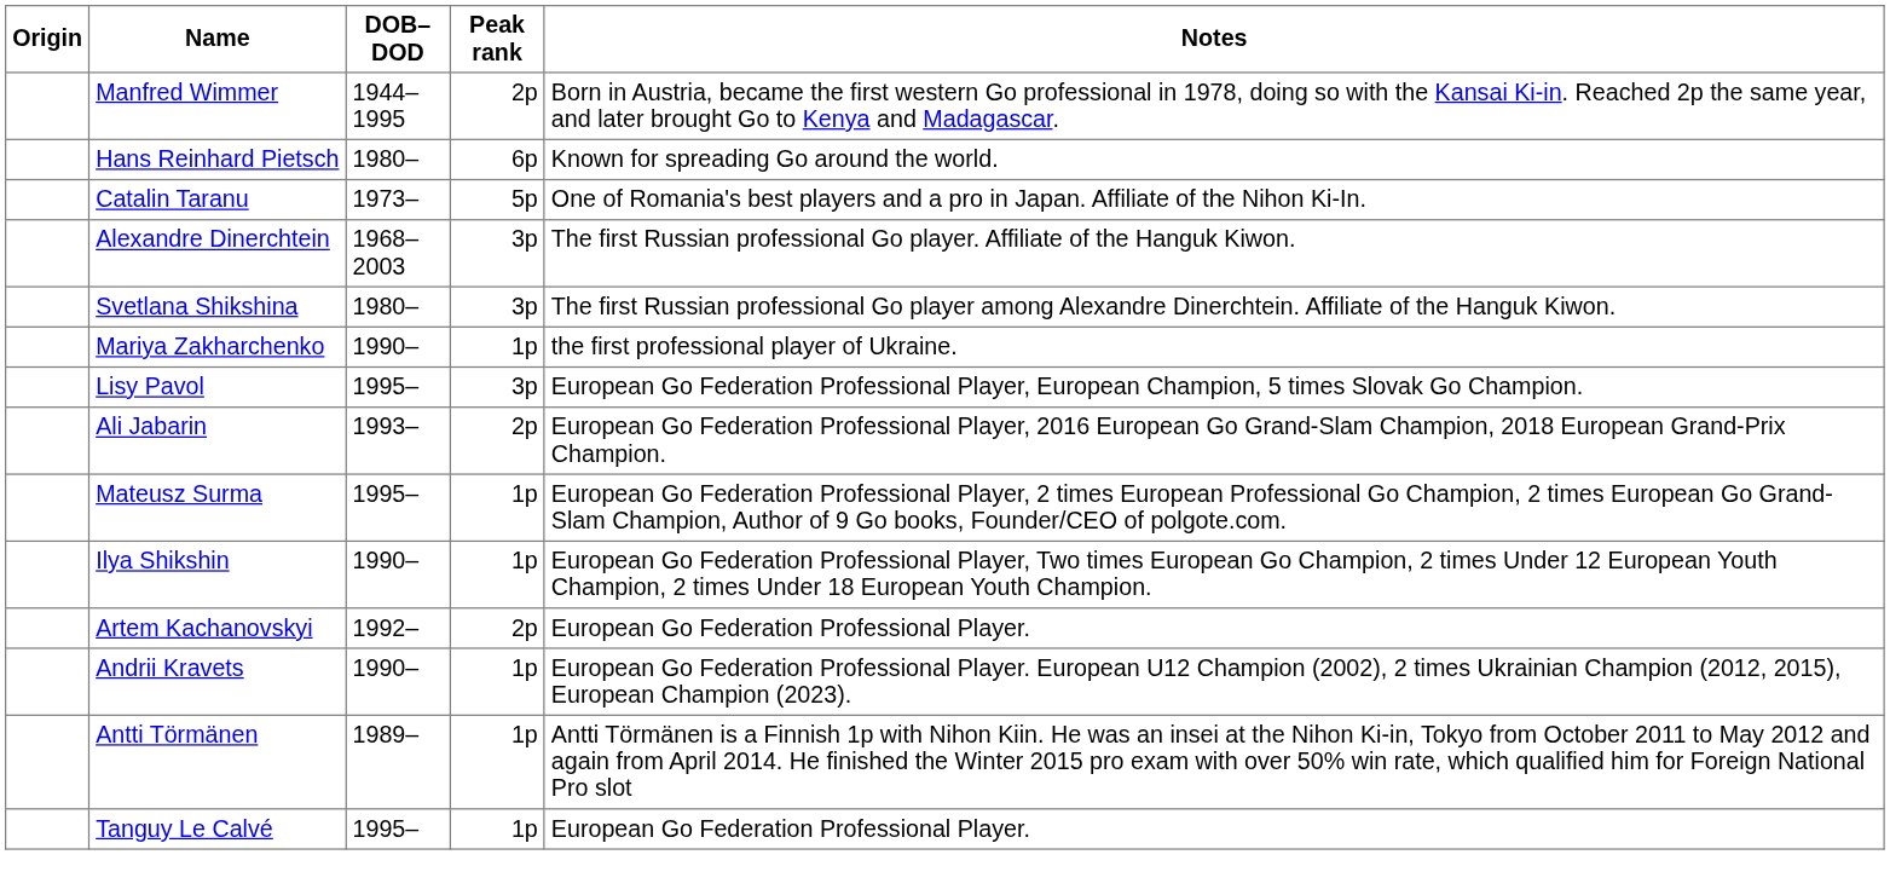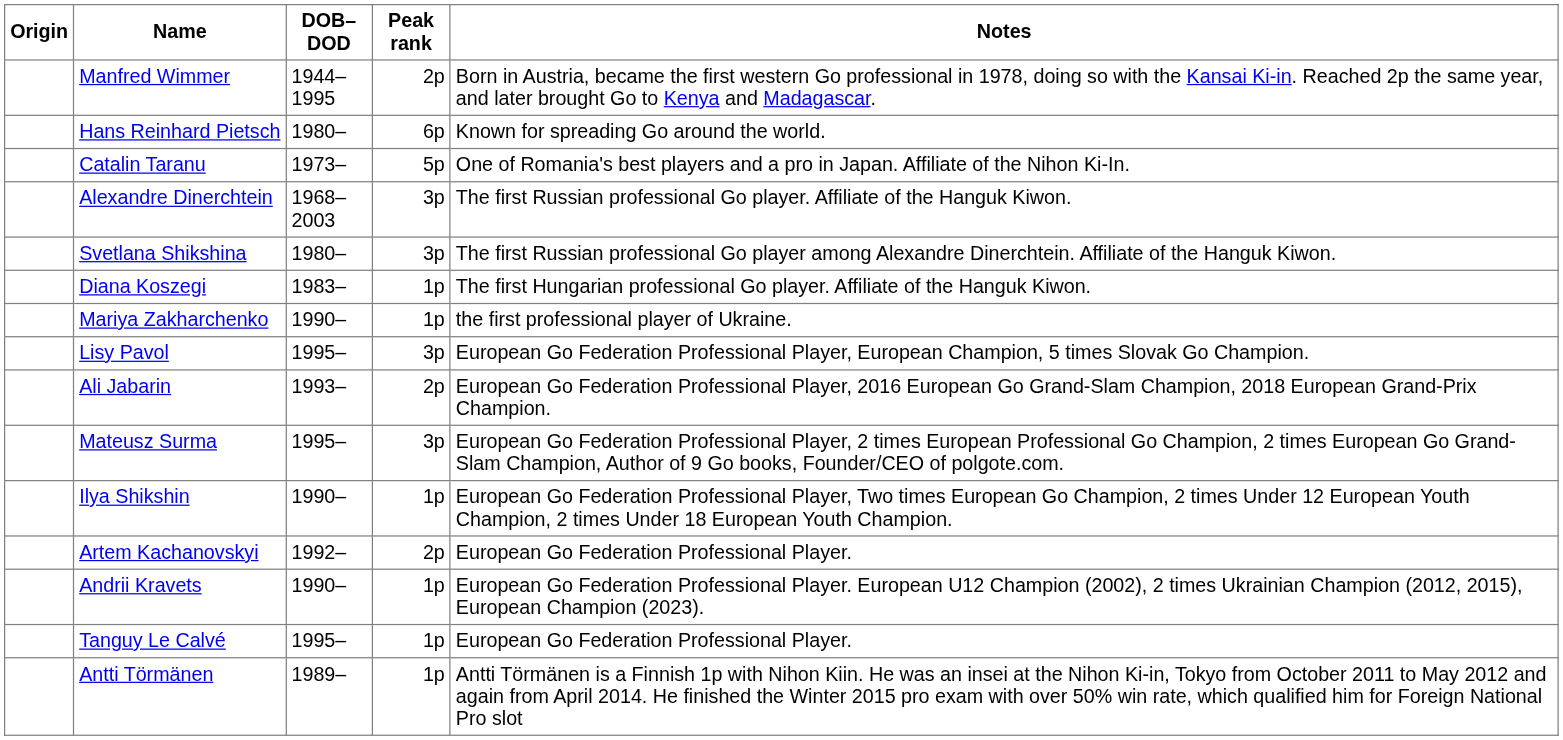 <table class="toccolours" border="1" cellpadding="4" cellspacing="0" style="border-collapse: collapse; margin:0;">
 <tr>
 <th>Origin</th>
 <th>Name</th>
 <th>DOB–DOD</th>
 <th>Peak rank</th>
 <th>Notes</th>
 </tr>
 <tr valign="top">
 <td></td>
 <td style="white-space:nowrap"><a href='#'>Manfred Wimmer</a></td>
 <td>1944–1995</td>
 <td align="right" style="white-space:nowrap">2p</td>
 <td>Born in Austria, became the first western Go professional in 1978, doing so with the <a href='#'>Kansai Ki-in</a>. Reached 2p the same year, and later brought Go to <a href='#'>Kenya</a> and <a href='#'>Madagascar</a>.</td>
 </tr>
 <tr valign="top">
 <td></td>
 <td style="white-space:nowrap"><a href='#'>Hans Reinhard Pietsch</a></td>
 <td>1980–</td>
 <td align="right" style="white-space:nowrap">6p</td>
 <td>Known for spreading Go around the world.</td>
 </tr>
 <tr valign="top">
 <td></td>
 <td style="white-space:nowrap"><a href='#'>Catalin Taranu</a></td>
 <td>1973–</td>
 <td align="right" style="white-space:nowrap">5p</td>
 <td>One of Romania's best players and a pro in Japan. Affiliate of the Nihon Ki-In.</td>
 </tr>
 <tr valign="top">
 <td></td>
 <td style="white-space:nowrap"><a href='#'>Alexandre Dinerchtein</a></td>
 <td>1968–2003</td>
 <td align="right" style="white-space:nowrap">3p</td>
 <td>The first Russian professional Go player. Affiliate of the Hanguk Kiwon.</td>
 </tr>
 <tr valign="top">
 <td></td>
 <td style="white-space:nowrap"><a href='#'>Svetlana Shikshina</a></td>
 <td>1980–</td>
 <td align="right" style="white-space:nowrap">3p</td>
 <td>The first Russian professional Go player among Alexandre Dinerchtein. Affiliate of the Hanguk Kiwon.</td>
 </tr>
 <tr valign="top">
 <td></td>
+<td style="white-space:nowrap"><a href='#'>Diana Koszegi</a></td>
+<td>1983–</td>
+<td align="right" style="white-space:nowrap">1p</td>
+<td>The first Hungarian professional Go player. Affiliate of the Hanguk Kiwon.</td>
+</tr>
+<tr valign="top">
+<td></td>
 <td style="white-space:nowrap"><a href='#'>Mariya Zakharchenko</a></td>
 <td>1990–</td>
 <td align="right" style="white-space:nowrap">1p</td>
 <td>the first professional player of Ukraine.</td>
 </tr>
 <tr valign="top">
 <td></td>
 <td style="white-space:nowrap"><a href='#'>Lisy Pavol</a></td>
 <td>1995–</td>
 <td align="right" style="white-space:nowrap">3p</td>
 <td>European Go Federation Professional Player, European Champion, 5 times Slovak Go Champion.</td>
 </tr>
 <tr valign="top">
 <td></td>
 <td style="white-space:nowrap"><a href='#'>Ali Jabarin</a></td>
 <td>1993–</td>
 <td align="right" style="white-space:nowrap">2p</td>
 <td>European Go Federation Professional Player, 2016 European Go Grand-Slam Champion, 2018 European Grand-Prix Champion.</td>
 </tr>
 <tr valign="top">
 <td></td>
 <td style="white-space:nowrap"><a href='#'>Mateusz Surma</a></td>
 <td>1995–</td>
-<td align="right" style="white-space:nowrap">1p</td>
+<td align="right" style="white-space:nowrap">3p</td>
 <td>European Go Federation Professional Player, 2 times European Professional Go Champion, 2 times European Go Grand-Slam Champion, Author of 9 Go books, Founder/CEO of polgote.com.</td>
 </tr>
 <tr valign="top">
 <td></td>
 <td style="white-space:nowrap"><a href='#'>Ilya Shikshin</a></td>
 <td>1990–</td>
 <td align="right" style="white-space:nowrap">1p</td>
 <td>European Go Federation Professional Player,  Two times European Go Champion, 2 times Under 12 European Youth Champion, 2 times Under 18 European Youth Champion.</td>
 </tr>
 <tr valign="top">
 <td></td>
 <td style="white-space:nowrap"><a href='#'>Artem Kachanovskyi</a></td>
 <td>1992–</td>
 <td align="right" style="white-space:nowrap">2p</td>
 <td>European Go Federation Professional Player.</td>
 </tr>
 <tr valign="top">
 <td></td>
 <td style="white-space:nowrap"><a href='#'>Andrii Kravets</a></td>
 <td>1990–</td>
 <td align="right" style="white-space:nowrap">1p</td>
 <td>European Go Federation Professional Player. European U12 Champion (2002), 2 times Ukrainian Champion (2012, 2015), European Champion (2023).</td>
 </tr>
 <tr valign="top">
 <td></td>
+<td style="white-space:nowrap"><a href='#'>Tanguy Le Calvé</a></td>
+<td>1995–</td>
+<td align="right" style="white-space:nowrap">1p</td>
+<td>European Go Federation Professional Player.</td>
+</tr>
+<tr valign="top">
+<td></td>
 <td style="white-space:nowrap"><a href='#'>Antti Törmänen</a></td>
 <td>1989–</td>
 <td align="right" style="white-space:nowrap">1p</td>
 <td>Antti Törmänen is a Finnish 1p with Nihon Kiin. He was an insei at the Nihon Ki-in, Tokyo from October 2011 to May 2012 and again from April 2014. He finished the Winter 2015 pro exam with over 50% win rate, which qualified him for Foreign National Pro slot</td>
 </tr>
-<tr valign="top">
-<td></td>
-<td style="white-space:nowrap"><a href='#'>Tanguy Le Calvé</a></td>
-<td>1995–</td>
-<td align="right" style="white-space:nowrap">1p</td>
-<td>European Go Federation Professional Player.</td>
-</tr>
 </table>
